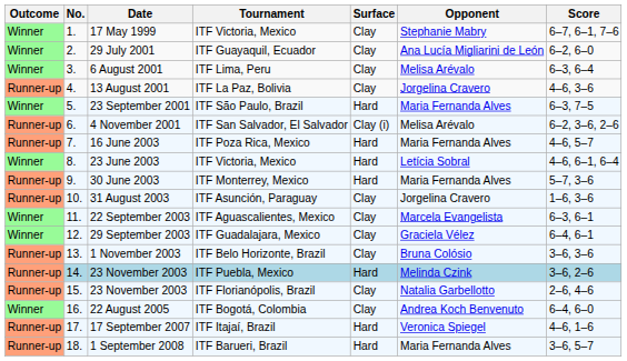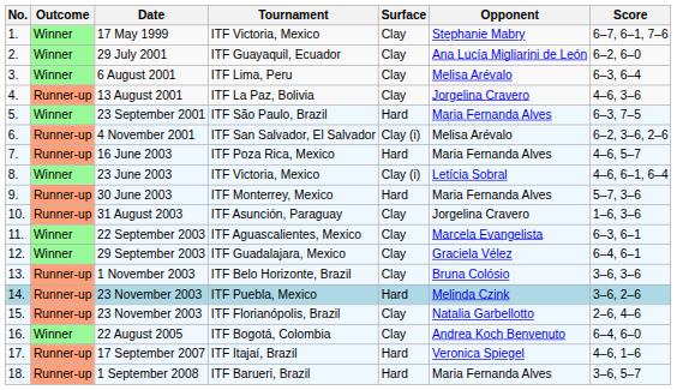 <table class="sortable wikitable" style=font-size:97%>
 <tr>
+<th>No.</th>
 <th>Outcome</th>
-<th>No.</th>
 <th>Date</th>
 <th>Tournament</th>
 <th>Surface</th>
 <th>Opponent</th>
 <th>Score</th>
 </tr>
 <tr>
+<td>1.</td>
 <td bgcolor="98FB98">Winner</td>
-<td>1.</td>
 <td>17 May 1999</td>
 <td>ITF Victoria, Mexico</td>
 <td>Clay</td>
 <td> <a href='#'>Stephanie Mabry</a></td>
 <td>6–7, 6–1, 7–6</td>
 </tr>
 <tr>
+<td>2.</td>
 <td bgcolor="98FB98">Winner</td>
-<td>2.</td>
 <td>29 July 2001</td>
 <td>ITF Guayaquil, Ecuador</td>
 <td>Clay</td>
 <td> <a href='#'>Ana Lucía Migliarini de León</a></td>
 <td>6–2, 6–0</td>
 </tr>
 <tr>
+<td>3.</td>
 <td bgcolor="98FB98">Winner</td>
-<td>3.</td>
 <td>6 August 2001</td>
 <td>ITF Lima, Peru</td>
 <td>Clay</td>
 <td> <a href='#'>Melisa Arévalo</a></td>
 <td>6–3, 6–4</td>
 </tr>
 <tr>
+<td>4.</td>
 <td bgcolor="FFA07A">Runner-up</td>
-<td>4.</td>
 <td>13 August 2001</td>
 <td>ITF La Paz, Bolivia</td>
 <td>Clay</td>
 <td> <a href='#'>Jorgelina Cravero</a></td>
 <td>4–6, 3–6</td>
 </tr>
 <tr style="background:#f0f8ff;">
+<td>5.</td>
 <td bgcolor="98FB98">Winner</td>
-<td>5.</td>
 <td>23 September 2001</td>
 <td>ITF São Paulo, Brazil</td>
 <td>Hard</td>
 <td> <a href='#'>Maria Fernanda Alves</a></td>
 <td>6–3, 7–5</td>
 </tr>
 <tr style="background:#f0f8ff;">
+<td>6.</td>
 <td bgcolor="FFA07A">Runner-up</td>
-<td>6.</td>
 <td>4 November 2001</td>
 <td>ITF San Salvador, El Salvador</td>
 <td>Clay (i)</td>
 <td> Melisa Arévalo</td>
 <td>6–2, 3–6, 2–6</td>
 </tr>
 <tr style="background:#f0f8ff;">
+<td>7.</td>
 <td bgcolor="FFA07A">Runner-up</td>
-<td>7.</td>
 <td>16 June 2003</td>
 <td>ITF Poza Rica, Mexico</td>
 <td>Hard</td>
 <td> Maria Fernanda Alves</td>
 <td>4–6, 5–7</td>
 </tr>
 <tr style="background:#f0f8ff;">
+<td>8.</td>
 <td bgcolor="98FB98">Winner</td>
-<td>8.</td>
 <td>23 June 2003</td>
 <td>ITF Victoria, Mexico</td>
-<td>Hard</td>
+<td>Clay (i)</td>
 <td> <a href='#'>Letícia Sobral</a></td>
 <td>4–6, 6–1, 6–4</td>
 </tr>
 <tr style="background:#f0f8ff;">
+<td>9.</td>
 <td bgcolor="FFA07A">Runner-up</td>
-<td>9.</td>
 <td>30 June 2003</td>
 <td>ITF Monterrey, Mexico</td>
 <td>Hard</td>
 <td> Maria Fernanda Alves</td>
 <td>5–7, 3–6</td>
 </tr>
 <tr style="background:#f0f8ff;">
+<td>10.</td>
 <td bgcolor="FFA07A">Runner-up</td>
-<td>10.</td>
 <td>31 August 2003</td>
 <td>ITF Asunción, Paraguay</td>
 <td>Clay</td>
 <td> Jorgelina Cravero</td>
 <td>1–6, 3–6</td>
 </tr>
 <tr style="background:#f0f8ff;">
+<td>11.</td>
 <td bgcolor="98FB98">Winner</td>
-<td>11.</td>
 <td>22 September 2003</td>
 <td>ITF Aguascalientes, Mexico</td>
 <td>Clay</td>
 <td> <a href='#'>Marcela Evangelista</a></td>
 <td>6–3, 6–1</td>
 </tr>
 <tr style="background:#f0f8ff;">
+<td>12.</td>
 <td bgcolor="98FB98">Winner</td>
-<td>12.</td>
 <td>29 September 2003</td>
 <td>ITF Guadalajara, Mexico</td>
 <td>Clay</td>
 <td> <a href='#'>Graciela Vélez</a></td>
 <td>6–4, 6–1</td>
 </tr>
 <tr style="background:#f0f8ff;">
+<td>13.</td>
 <td bgcolor="FFA07A">Runner-up</td>
-<td>13.</td>
 <td>1 November 2003</td>
 <td>ITF Belo Horizonte, Brazil</td>
 <td>Clay</td>
 <td> <a href='#'>Bruna Colósio</a></td>
 <td>3–6, 3–6</td>
 </tr>
 <tr style="background:lightblue;">
+<td>14.</td>
 <td bgcolor="FFA07A">Runner-up</td>
-<td>14.</td>
 <td>23 November 2003</td>
 <td>ITF Puebla, Mexico</td>
 <td>Hard</td>
 <td> <a href='#'>Melinda Czink</a></td>
 <td>3–6, 2–6</td>
 </tr>
 <tr style="background:#f0f8ff;">
+<td>15.</td>
 <td bgcolor="FFA07A">Runner-up</td>
-<td>15.</td>
 <td>23 November 2003</td>
 <td>ITF Florianópolis, Brazil</td>
 <td>Clay</td>
 <td> <a href='#'>Natalia Garbellotto</a></td>
 <td>2–6, 4–6</td>
 </tr>
 <tr style="background:#f0f8ff;">
+<td>16.</td>
 <td bgcolor="98FB98">Winner</td>
-<td>16.</td>
 <td>22 August 2005</td>
 <td>ITF Bogotá, Colombia</td>
 <td>Clay</td>
 <td> <a href='#'>Andrea Koch Benvenuto</a></td>
 <td>6–4, 6–0</td>
 </tr>
 <tr style="background:#f0f8ff;">
+<td>17.</td>
 <td bgcolor="FFA07A">Runner-up</td>
-<td>17.</td>
 <td>17 September 2007</td>
 <td>ITF Itajaí, Brazil</td>
 <td>Hard</td>
 <td> <a href='#'>Veronica Spiegel</a></td>
 <td>4–6, 1–6</td>
 </tr>
 <tr style="background:#f0f8ff;">
+<td>18.</td>
 <td bgcolor="FFA07A">Runner-up</td>
-<td>18.</td>
 <td>1 September 2008</td>
 <td>ITF Barueri, Brazil</td>
 <td>Hard</td>
 <td> Maria Fernanda Alves</td>
 <td>3–6, 5–7</td>
 </tr>
 </table>
